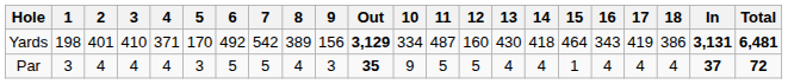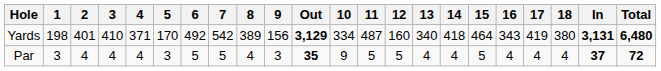 <table class="wikitable" style="text-align:center">
 <tr>
 <th align="left">Hole</th>
 <th>1</th>
 <th>2</th>
 <th>3</th>
 <th>4</th>
 <th>5</th>
 <th>6</th>
 <th>7</th>
 <th>8</th>
 <th>9</th>
 <th>Out</th>
 <th>10</th>
 <th>11</th>
 <th>12</th>
 <th>13</th>
 <th>14</th>
 <th>15</th>
 <th>16</th>
 <th>17</th>
 <th>18</th>
 <th>In</th>
 <th>Total</th>
 </tr>
 <tr>
 <td align="center">Yards</td>
 <td>198</td>
 <td>401</td>
 <td>410</td>
 <td>371</td>
 <td>170</td>
 <td>492</td>
 <td>542</td>
 <td>389</td>
 <td>156</td>
 <td><strong>3,129</strong></td>
 <td>334</td>
 <td>487</td>
 <td>160</td>
-<td>430</td>
+<td>340</td>
 <td>418</td>
 <td>464</td>
 <td>343</td>
 <td>419</td>
-<td>386</td>
+<td>380</td>
 <td><strong>3,131</strong></td>
-<td><strong>6,481</strong></td>
+<td><strong>6,480</strong></td>
 </tr>
 <tr>
 <td align="center">Par</td>
 <td>3</td>
 <td>4</td>
 <td>4</td>
 <td>4</td>
 <td>3</td>
 <td>5</td>
 <td>5</td>
 <td>4</td>
 <td>3</td>
 <td><strong>35</strong></td>
 <td>9</td>
 <td>5</td>
 <td>5</td>
 <td>4</td>
 <td>4</td>
-<td>1</td>
+<td>5</td>
 <td>4</td>
 <td>4</td>
 <td>4</td>
 <td><strong>37</strong></td>
 <td><strong>72</strong></td>
 </tr>
 </table>
